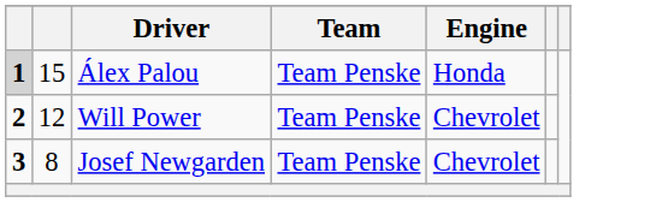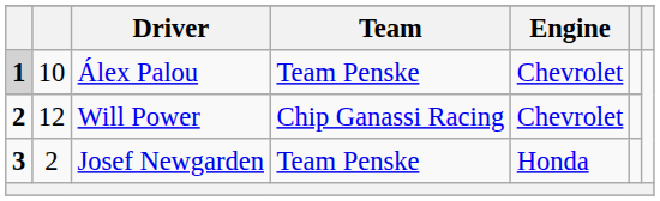 <table class="wikitable" style="font-size:95%;">
 <tr>
 </tr>
 <tr>
 <th></th>
 <th></th>
 <th>Driver</th>
 <th>Team</th>
 <th>Engine</th>
 <th></th>
 <th></th>
 </tr>
 <tr>
 <td style="background: lightgrey; text-align:center;"><strong>1</strong></td>
-<td style="text-align:center;">15</td>
+<td style="text-align:center;">10</td>
 <td> <a href='#'>Álex Palou</a></td>
 <td><a href='#'>Team Penske</a></td>
-<td><a href='#'>Honda</a></td>
+<td><a href='#'>Chevrolet</a></td>
 <td></td>
 </tr>
 <tr>
 <td style="text-align:center;"><strong>2</strong></td>
 <td style="text-align:center;">12</td>
 <td> <a href='#'>Will Power</a> </td>
-<td><a href='#'>Team Penske</a></td>
+<td><a href='#'>Chip Ganassi Racing</a></td>
 <td><a href='#'>Chevrolet</a></td>
 <td></td>
 </tr>
 <tr>
 <td style="text-align:center;"><strong>3</strong></td>
-<td style="text-align:center;">8</td>
+<td style="text-align:center;">2</td>
 <td> <a href='#'>Josef Newgarden</a> </td>
 <td><a href='#'>Team Penske</a></td>
-<td><a href='#'>Chevrolet</a></td>
+<td><a href='#'>Honda</a></td>
 <td></td>
 </tr>
 <tr>
 <th colspan=7></th>
 </tr>
 </table>
